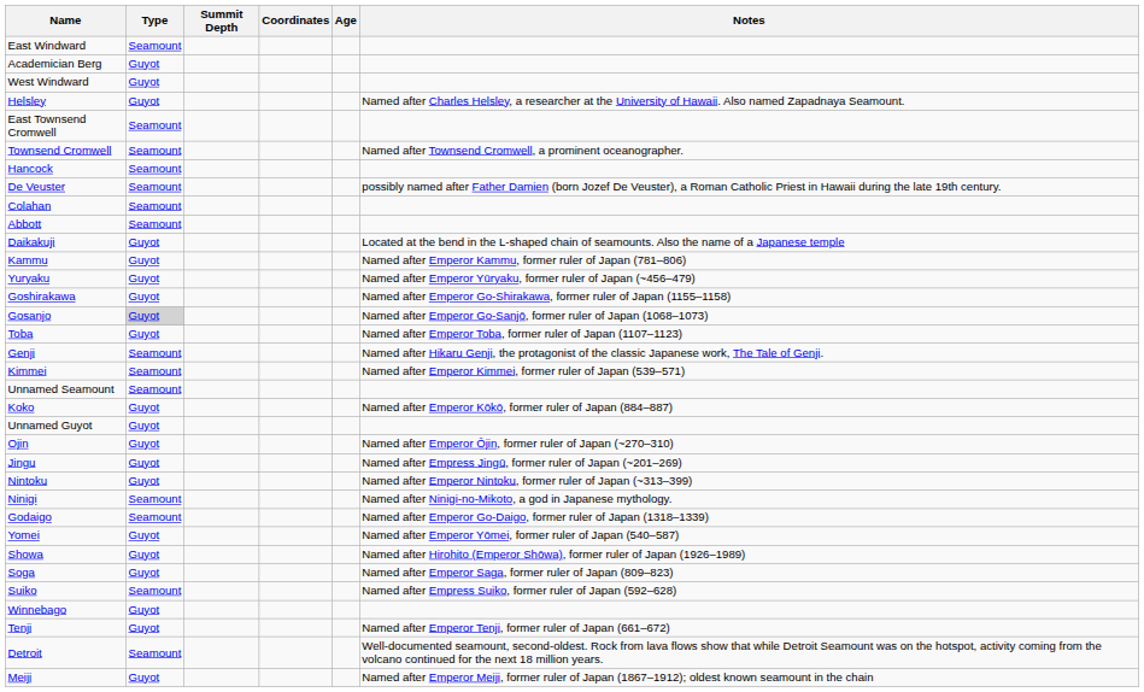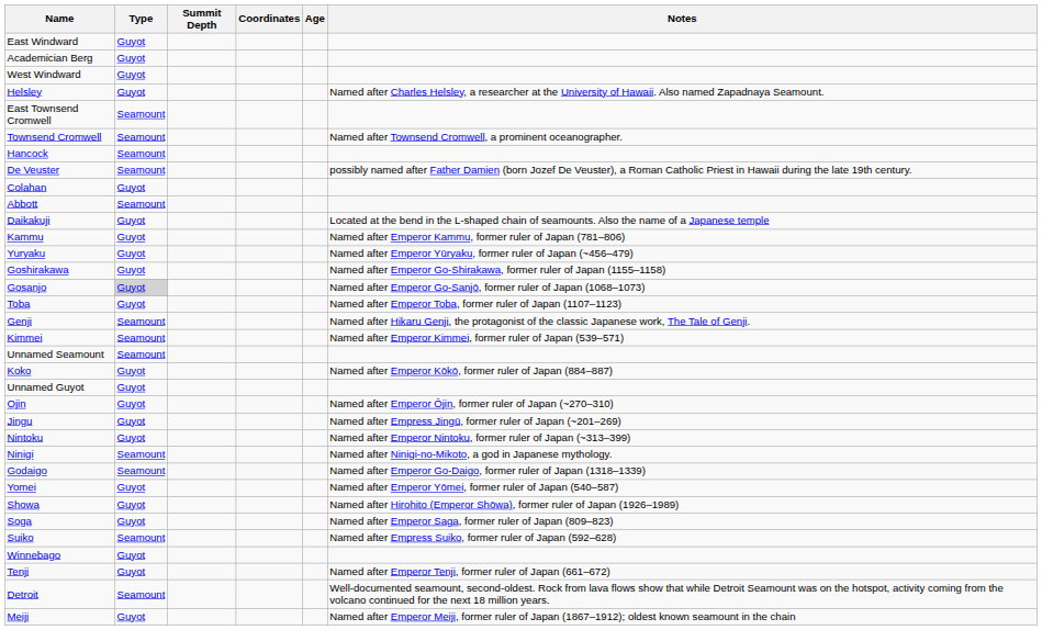 <table class="wikitable sortable" align="center">
 <tr>
 <th>Name</th>
 <th>Type</th>
 <th>Summit Depth</th>
 <th>Coordinates</th>
 <th>Age</th>
 <th class="unsortable">Notes</th>
 </tr>
 <tr>
 <td>East Windward</td>
-<td><a href='#'>Seamount</a></td>
+<td><a href='#'>Guyot</a></td>
 <td></td>
 <td></td>
 <td></td>
 <td></td>
 </tr>
 <tr>
 <td>Academician Berg</td>
 <td><a href='#'>Guyot</a></td>
 <td></td>
 <td></td>
 <td></td>
 <td></td>
 </tr>
 <tr>
 <td>West Windward</td>
 <td><a href='#'>Guyot</a></td>
 <td></td>
 <td></td>
 <td></td>
 <td></td>
 </tr>
 <tr>
 <td><a href='#'>Helsley</a></td>
 <td><a href='#'>Guyot</a></td>
 <td></td>
 <td></td>
 <td></td>
 <td>Named after <a href='#'>Charles Helsley</a>, a researcher at the <a href='#'>University of Hawaii</a>. Also named Zapadnaya Seamount.</td>
 </tr>
 <tr>
 <td>East Townsend Cromwell</td>
 <td><a href='#'>Seamount</a></td>
 <td></td>
 <td></td>
 <td></td>
 <td></td>
 </tr>
 <tr>
 <td><a href='#'>Townsend Cromwell</a></td>
 <td><a href='#'>Seamount</a></td>
 <td></td>
 <td></td>
 <td></td>
 <td>Named after <a href='#'>Townsend Cromwell</a>, a prominent oceanographer.</td>
 </tr>
 <tr>
 <td><a href='#'>Hancock</a></td>
 <td><a href='#'>Seamount</a></td>
 <td></td>
 <td></td>
 <td></td>
 <td></td>
 </tr>
 <tr>
 <td><a href='#'>De Veuster</a></td>
 <td><a href='#'>Seamount</a></td>
 <td></td>
 <td></td>
 <td></td>
 <td>possibly named after <a href='#'>Father Damien</a> (born Jozef De Veuster), a Roman Catholic Priest in Hawaii during the late 19th century.</td>
 </tr>
 <tr>
 <td><a href='#'>Colahan</a></td>
-<td><a href='#'>Seamount</a></td>
+<td><a href='#'>Guyot</a></td>
 <td></td>
 <td></td>
 <td></td>
 <td></td>
 </tr>
 <tr>
 <td><a href='#'>Abbott</a></td>
 <td><a href='#'>Seamount</a></td>
 <td></td>
 <td></td>
 <td></td>
 <td></td>
 </tr>
 <tr>
 <td><a href='#'>Daikakuji</a></td>
 <td><a href='#'>Guyot</a></td>
 <td></td>
 <td></td>
 <td></td>
 <td>Located at the bend in the L-shaped chain of seamounts. Also the name of a <a href='#'>Japanese temple</a></td>
 </tr>
 <tr>
 <td><a href='#'>Kammu</a></td>
 <td><a href='#'>Guyot</a></td>
 <td></td>
 <td></td>
 <td></td>
 <td>Named after <a href='#'>Emperor Kammu</a>, former ruler of Japan (781–806)</td>
 </tr>
 <tr>
 <td><a href='#'>Yuryaku</a></td>
 <td><a href='#'>Guyot</a></td>
 <td></td>
 <td></td>
 <td></td>
 <td>Named after <a href='#'>Emperor Yūryaku</a>, former ruler of Japan (~456–479)</td>
 </tr>
 <tr>
 <td><a href='#'>Goshirakawa</a></td>
 <td><a href='#'>Guyot</a></td>
 <td></td>
 <td></td>
 <td></td>
 <td>Named after <a href='#'>Emperor Go-Shirakawa</a>, former ruler of Japan (1155–1158)</td>
 </tr>
 <tr>
 <td><a href='#'>Gosanjo</a></td>
 <td style="background: lightgrey;"><a href='#'>Guyot</a></td>
 <td></td>
 <td></td>
 <td></td>
 <td>Named after <a href='#'>Emperor Go-Sanjō</a>, former ruler of Japan (1068–1073)</td>
 </tr>
 <tr>
 <td><a href='#'>Toba</a></td>
 <td><a href='#'>Guyot</a></td>
 <td></td>
 <td></td>
 <td></td>
 <td>Named after <a href='#'>Emperor Toba</a>, former ruler of Japan (1107–1123)</td>
 </tr>
 <tr>
 <td><a href='#'>Genji</a></td>
 <td><a href='#'>Seamount</a></td>
 <td></td>
 <td></td>
 <td></td>
 <td>Named after <a href='#'>Hikaru Genji</a>, the protagonist of the classic Japanese work, <a href='#'>The Tale of Genji</a>.</td>
 </tr>
 <tr>
 <td><a href='#'>Kimmei</a></td>
 <td><a href='#'>Seamount</a></td>
 <td></td>
 <td></td>
 <td></td>
 <td>Named after <a href='#'>Emperor Kimmei</a>, former ruler of Japan (539–571)</td>
 </tr>
 <tr>
 <td>Unnamed Seamount</td>
 <td><a href='#'>Seamount</a></td>
 <td></td>
 <td></td>
 <td></td>
 </tr>
 <tr>
 <td><a href='#'>Koko</a></td>
 <td><a href='#'>Guyot</a></td>
 <td></td>
 <td></td>
 <td></td>
 <td>Named after <a href='#'>Emperor Kōkō</a>, former ruler of Japan (884–887)</td>
 </tr>
 <tr>
 <td>Unnamed Guyot</td>
 <td><a href='#'>Guyot</a></td>
 <td></td>
 <td></td>
 <td></td>
 <td></td>
 </tr>
 <tr>
 <td><a href='#'>Ojin</a></td>
 <td><a href='#'>Guyot</a></td>
 <td></td>
 <td></td>
 <td></td>
 <td>Named after <a href='#'>Emperor Ōjin</a>, former ruler of Japan (~270–310)</td>
 </tr>
 <tr>
 <td><a href='#'>Jingu</a></td>
 <td><a href='#'>Guyot</a></td>
 <td></td>
 <td></td>
 <td></td>
 <td>Named after <a href='#'>Empress Jingū</a>, former ruler of Japan (~201–269)</td>
 </tr>
 <tr>
 <td><a href='#'>Nintoku</a></td>
 <td><a href='#'>Guyot</a></td>
 <td></td>
 <td></td>
 <td></td>
 <td>Named after <a href='#'>Emperor Nintoku</a>, former ruler of Japan (~313–399)</td>
 </tr>
 <tr>
 <td><a href='#'>Ninigi</a></td>
 <td><a href='#'>Seamount</a></td>
 <td></td>
 <td></td>
 <td></td>
 <td>Named after <a href='#'>Ninigi-no-Mikoto</a>, a god in Japanese mythology.</td>
 </tr>
 <tr>
 <td><a href='#'>Godaigo</a></td>
 <td><a href='#'>Seamount</a></td>
 <td></td>
 <td></td>
 <td></td>
 <td>Named after <a href='#'>Emperor Go-Daigo</a>, former ruler of Japan (1318–1339)</td>
 </tr>
 <tr>
 <td><a href='#'>Yomei</a></td>
 <td><a href='#'>Guyot</a></td>
 <td></td>
 <td></td>
 <td></td>
 <td>Named after <a href='#'>Emperor Yōmei</a>, former ruler of Japan (540–587)</td>
 </tr>
 <tr>
 <td><a href='#'>Showa</a></td>
 <td><a href='#'>Guyot</a></td>
 <td></td>
 <td></td>
 <td></td>
 <td>Named after <a href='#'>Hirohito (Emperor Shōwa)</a>, former ruler of Japan (1926–1989)</td>
 </tr>
 <tr>
 <td><a href='#'>Soga</a></td>
 <td><a href='#'>Guyot</a></td>
 <td></td>
 <td></td>
 <td></td>
 <td>Named after <a href='#'>Emperor Saga</a>, former ruler of Japan (809–823)</td>
 </tr>
 <tr>
 <td><a href='#'>Suiko</a></td>
 <td><a href='#'>Seamount</a></td>
 <td></td>
 <td></td>
 <td></td>
 <td>Named after <a href='#'>Empress Suiko</a>, former ruler of Japan (592–628)</td>
 </tr>
 <tr>
 <td><a href='#'>Winnebago</a></td>
 <td><a href='#'>Guyot</a></td>
 <td></td>
 <td></td>
 <td></td>
 <td></td>
 </tr>
 <tr>
 <td><a href='#'>Tenji</a></td>
 <td><a href='#'>Guyot</a></td>
 <td></td>
 <td></td>
 <td></td>
 <td>Named after <a href='#'>Emperor Tenji</a>, former ruler of Japan (661–672)</td>
 </tr>
 <tr>
 <td><a href='#'>Detroit</a></td>
 <td><a href='#'>Seamount</a></td>
 <td></td>
 <td></td>
 <td></td>
 <td>Well-documented seamount, second-oldest. Rock from lava flows show that while Detroit Seamount was on the hotspot, activity coming from the volcano continued for the next 18 million years.</td>
 </tr>
 <tr>
 <td><a href='#'>Meiji</a></td>
 <td><a href='#'>Guyot</a></td>
 <td></td>
 <td></td>
 <td></td>
 <td>Named after <a href='#'>Emperor Meiji</a>, former ruler of Japan (1867–1912); oldest known seamount in the chain</td>
 </tr>
 </table>
